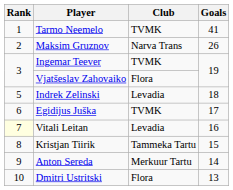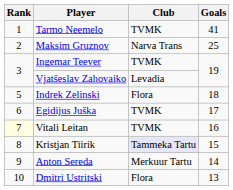 <table class="wikitable">
 <tr>
 <th>Rank</th>
 <th>Player</th>
 <th>Club</th>
 <th>Goals</th>
 </tr>
 <tr>
 <td align=center>1</td>
 <td> <a href='#'>Tarmo Neemelo</a></td>
 <td>TVMK</td>
 <td align=center>41</td>
 </tr>
 <tr>
 <td align=center>2</td>
 <td> <a href='#'>Maksim Gruznov</a></td>
 <td>Narva Trans</td>
-<td align=center>26</td>
+<td align=center>25</td>
 </tr>
 <tr>
 <td rowspan=2 align=center>3</td>
 <td> <a href='#'>Ingemar Teever</a></td>
 <td>TVMK</td>
 <td align=center rowspan=2>19</td>
 </tr>
 <tr>
 <td> <a href='#'>Vjatšeslav Zahovaiko</a></td>
-<td>Flora</td>
+<td>Levadia</td>
 </tr>
 <tr>
 <td align=center>5</td>
 <td> <a href='#'>Indrek Zelinski</a></td>
-<td>Levadia</td>
+<td>Flora</td>
 <td align=center>18</td>
 </tr>
 <tr>
 <td align=center>6</td>
 <td> <a href='#'>Egidijus Juška</a></td>
 <td>TVMK</td>
 <td align=center>17</td>
 </tr>
 <tr>
 <td align=center style="background: lightyellow;">7</td>
 <td> Vitali Leitan</td>
-<td>Levadia</td>
+<td>TVMK</td>
 <td align=center>16</td>
 </tr>
 <tr>
 <td align=center>8</td>
 <td> Kristjan Tiirik</td>
-<td>Tammeka Tartu</td>
+<td style="background: lavender;">Tammeka Tartu</td>
 <td align=center>15</td>
 </tr>
 <tr>
 <td align=center>9</td>
 <td> <a href='#'>Anton Sereda</a></td>
 <td>Merkuur Tartu</td>
 <td align=center>14</td>
 </tr>
 <tr>
 <td align=center>10</td>
 <td> <a href='#'>Dmitri Ustritski</a></td>
 <td>Flora</td>
 <td align=center>13</td>
 </tr>
 </table>
